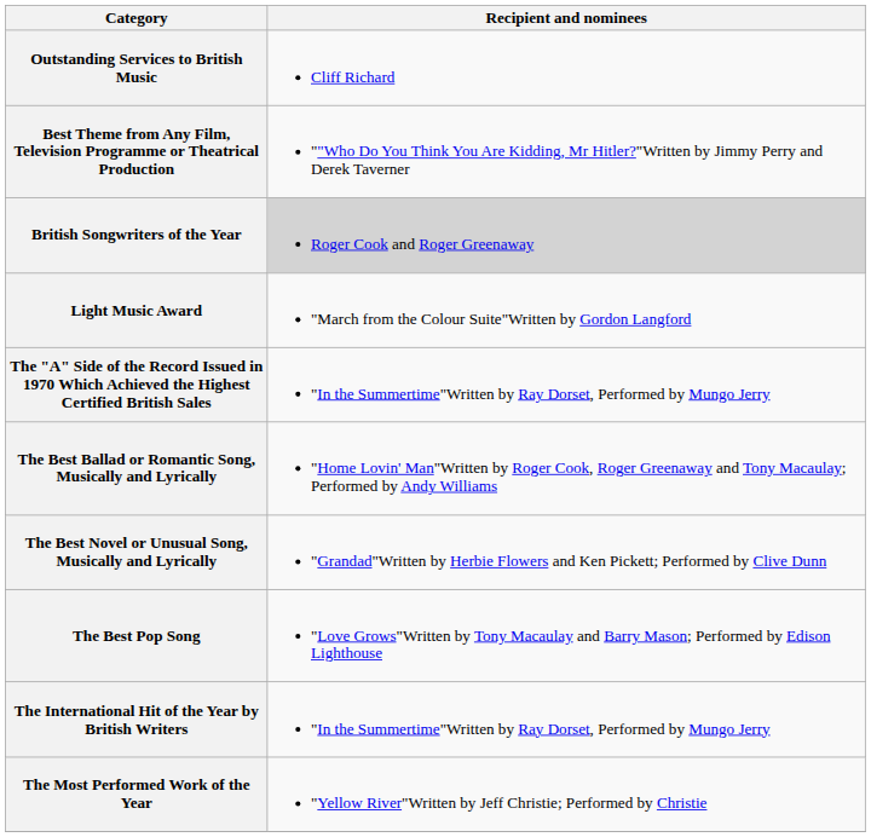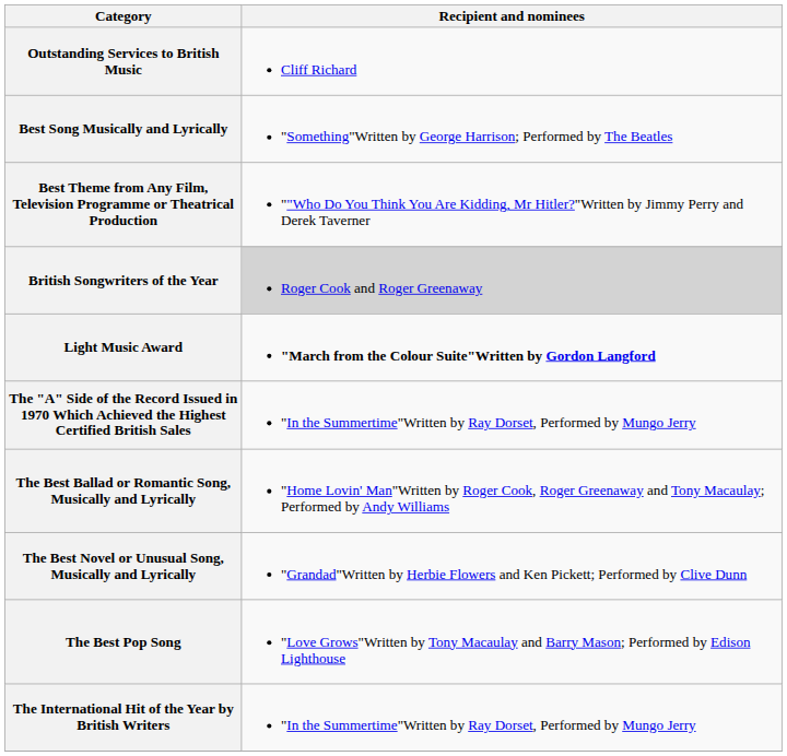 <table class="wikitable">
 <tr>
 <th width="25%">Category</th>
 <th width="57%">Recipient and nominees</th>
 </tr>
 <tr>
 <th scope="row">Outstanding Services to British Music</th>
 <td><br><ul><li><a href='#'>Cliff Richard</a></li></ul></td>
+</tr>
+<tr>
+<th scope="row">Best Song Musically and Lyrically</th>
+<td><br><ul><li>"<a href='#'>Something</a>"Written by <a href='#'>George Harrison</a>; Performed by <a href='#'>The Beatles</a></li></ul></td>
 </tr>
 <tr>
 <th scope="row">Best Theme from Any Film, Television Programme or Theatrical Production</th>
 <td><br><ul><li>"<a href='#'>"Who Do You Think You Are Kidding, Mr Hitler?</a>"Written by Jimmy Perry and Derek Taverner</li></ul></td>
 </tr>
 <tr>
 <th scope="row">British Songwriters of the Year</th>
 <td style="background: lightgrey;"><br><ul><li><a href='#'>Roger Cook</a> and <a href='#'>Roger Greenaway</a></li></ul></td>
 </tr>
 <tr>
 <th scope="row">Light Music Award</th>
-<td><br><ul><li>"March from the Colour Suite"Written by <a href='#'>Gordon Langford</a></li></ul></td>
+<td><strong><br><ul><li>"March from the Colour Suite"Written by <a href='#'>Gordon Langford</a></li></ul></strong></td>
 </tr>
 <tr>
 <th scope="row">The "A" Side of the Record Issued in 1970 Which Achieved the Highest Certified British Sales</th>
 <td><br><ul><li>"<a href='#'>In the Summertime</a>"Written by <a href='#'>Ray Dorset</a>, Performed by <a href='#'>Mungo Jerry</a></li></ul></td>
 </tr>
 <tr>
 <th scope="row">The Best Ballad or Romantic Song, Musically and Lyrically</th>
 <td><br><ul><li>"<a href='#'>Home Lovin' Man</a>"Written by <a href='#'>Roger Cook</a>, <a href='#'>Roger Greenaway</a> and <a href='#'>Tony Macaulay</a>; Performed by <a href='#'>Andy Williams</a></li></ul></td>
 </tr>
 <tr>
 <th scope="row">The Best Novel or Unusual Song, Musically and Lyrically</th>
 <td><br><ul><li>"<a href='#'>Grandad</a>"Written by <a href='#'>Herbie Flowers</a> and Ken Pickett; Performed by <a href='#'>Clive Dunn</a></li></ul></td>
 </tr>
 <tr>
 <th scope="row">The Best Pop Song</th>
 <td><br><ul><li>"<a href='#'>Love Grows</a>"Written by <a href='#'>Tony Macaulay</a> and <a href='#'>Barry Mason</a>; Performed by <a href='#'>Edison Lighthouse</a></li></ul></td>
 </tr>
 <tr>
 <th scope="row">The International Hit of the Year by British Writers</th>
 <td><br><ul><li>"<a href='#'>In the Summertime</a>"Written by <a href='#'>Ray Dorset</a>, Performed by <a href='#'>Mungo Jerry</a></li></ul></td>
 </tr>
 <tr>
-<th scope="row">The Most Performed Work of the Year</th>
-<td><br><ul><li>"<a href='#'>Yellow River</a>"Written by Jeff Christie; Performed by <a href='#'>Christie</a></li></ul></td>
-</tr>
-<tr>
 </tr>
 </table>
